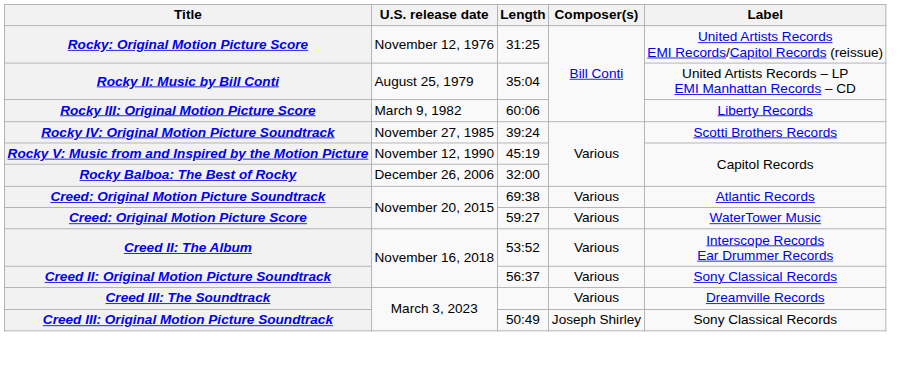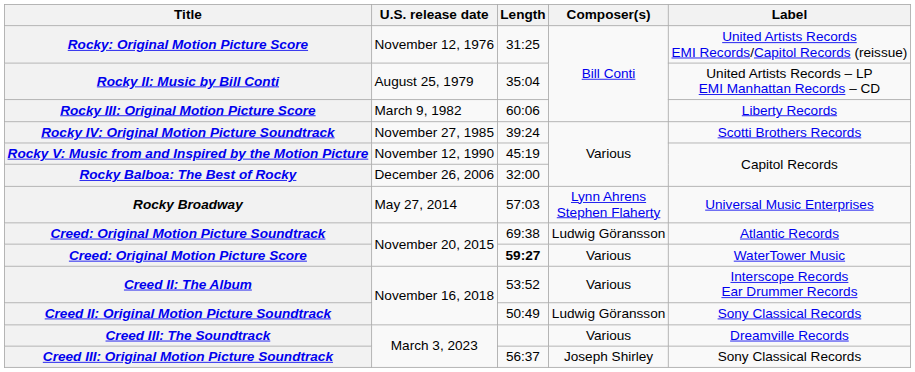 <table class="wikitable plainrowheaders" style="text-align:center">
 <tr>
 <th>Title</th>
 <th>U.S. release date</th>
 <th>Length</th>
 <th>Composer(s)</th>
 <th>Label</th>
 </tr>
 <tr>
 <th scope="row"><em><a href='#'>Rocky: Original Motion Picture Score</a></em></th>
 <td style="text-align:left">November 12, 1976</td>
 <td>31:25</td>
 <td rowspan="3"><a href='#'>Bill Conti</a></td>
 <td><a href='#'>United Artists Records</a><br><a href='#'>EMI Records</a>/<a href='#'>Capitol Records</a> (reissue)</td>
 </tr>
 <tr>
 <th scope="row"><em><a href='#'>Rocky II: Music by Bill Conti</a></em></th>
 <td style="text-align:left">August 25, 1979</td>
 <td>35:04</td>
 <td>United Artists Records – LP<br><a href='#'>EMI Manhattan Records</a> – CD</td>
 </tr>
 <tr>
 <th scope="row"><em><a href='#'>Rocky III: Original Motion Picture Score</a></em></th>
 <td style="text-align:left">March 9, 1982</td>
 <td>60:06</td>
 <td><a href='#'>Liberty Records</a></td>
 </tr>
 <tr>
 <th scope="row"><em><a href='#'>Rocky IV: Original Motion Picture Soundtrack</a></em></th>
 <td style="text-align:left">November 27, 1985</td>
 <td>39:24</td>
 <td rowspan="3">Various</td>
 <td><a href='#'>Scotti Brothers Records</a></td>
 </tr>
 <tr>
 <th scope="row"><em><a href='#'>Rocky V: Music from and Inspired by the Motion Picture</a></em></th>
 <td style="text-align:left">November 12, 1990</td>
 <td>45:19</td>
 <td rowspan="2">Capitol Records</td>
 </tr>
 <tr>
 <th scope="row"><em><a href='#'>Rocky Balboa: The Best of Rocky</a></em></th>
 <td style="text-align:left">December 26, 2006</td>
 <td>32:00</td>
 </tr>
 <tr>
+<th scope="row"><em>Rocky Broadway</em></th>
+<td style="text-align:left">May 27, 2014</td>
+<td>57:03</td>
+<td><a href='#'>Lynn Ahrens</a><br><a href='#'>Stephen Flaherty</a></td>
+<td><a href='#'>Universal Music Enterprises</a></td>
+</tr>
+<tr>
 <th scope="row"><em><a href='#'>Creed: Original Motion Picture Soundtrack</a></em></th>
 <td rowspan="2" style="text-align:left">November 20, 2015</td>
 <td>69:38</td>
-<td>Various</td>
+<td>Ludwig Göransson</td>
 <td><a href='#'>Atlantic Records</a></td>
 </tr>
 <tr>
 <th scope="row"><em><a href='#'>Creed: Original Motion Picture Score</a></em></th>
-<td>59:27</td>
+<td><strong>59:27</strong></td>
 <td>Various</td>
 <td><a href='#'>WaterTower Music</a></td>
 </tr>
 <tr>
 <th scope="row"><em><a href='#'>Creed II: The Album</a></em></th>
 <td rowspan="2" style="text-align:left">November 16, 2018</td>
 <td>53:52</td>
 <td>Various</td>
 <td><a href='#'>Interscope Records</a><br><a href='#'>Ear Drummer Records</a></td>
 </tr>
 <tr>
 <th scope="row"><em><a href='#'>Creed II: Original Motion Picture Soundtrack</a></em></th>
-<td>56:37</td>
-<td>Various</td>
+<td>50:49</td>
+<td>Ludwig Göransson</td>
 <td><a href='#'>Sony Classical Records</a></td>
 </tr>
 <tr>
 <th scope="row"><em><a href='#'>Creed III: The Soundtrack</a></em></th>
 <td rowspan="2">March 3, 2023</td>
 <td></td>
 <td>Various</td>
 <td><a href='#'>Dreamville Records</a></td>
 </tr>
 <tr>
 <th scope="row"><em><a href='#'>Creed III: Original Motion Picture Soundtrack</a></em></th>
-<td>50:49</td>
+<td>56:37</td>
 <td>Joseph Shirley</td>
 <td>Sony Classical Records</td>
 </tr>
 </table>
